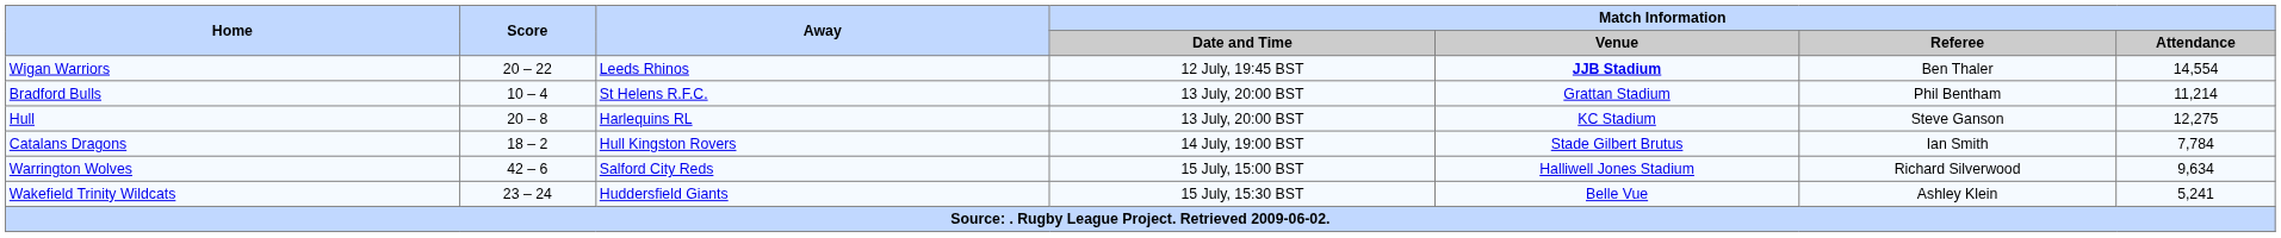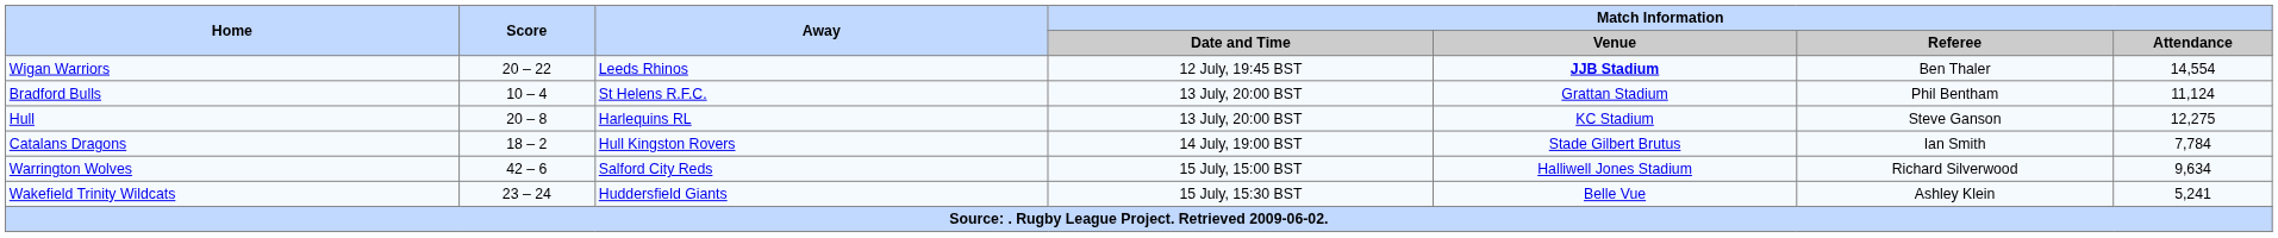 <table border="1" cellpadding="3" cellspacing="0" style="border-collapse:collapse; font-size:80%; text-align:center; width:100%;">
 <tr style="background:#c1d8ff;">
 <th rowspan="2" style="width:20%;">Home</th>
 <th rowspan="2" style="width:6%;">Score</th>
 <th rowspan="2" style="width:20%;">Away</th>
 <th colspan=6>Match Information</th>
 </tr>
 <tr style="background:#ccc;">
 <th width=17%>Date and Time</th>
 <th width=16%>Venue</th>
 <th width=14%>Referee</th>
 <th width=7%>Attendance</th>
 </tr>
 <tr style="background:#f5faff;">
 <td align=left> <a href='#'>Wigan Warriors</a></td>
 <td>20 – 22</td>
 <td align=left> <a href='#'>Leeds Rhinos</a></td>
 <td>12 July, 19:45 BST</td>
 <td><strong><a href='#'>JJB Stadium</a></strong></td>
 <td>Ben Thaler</td>
 <td>14,554</td>
 </tr>
 <tr style="background:#f5faff;">
 <td align=left> <a href='#'>Bradford Bulls</a></td>
 <td>10 – 4</td>
 <td align=left> <a href='#'>St Helens R.F.C.</a></td>
 <td>13 July, 20:00 BST</td>
 <td><a href='#'>Grattan Stadium</a></td>
 <td>Phil Bentham</td>
-<td>11,214</td>
+<td>11,124</td>
 </tr>
 <tr style="background:#f5faff;">
 <td align=left> <a href='#'>Hull</a></td>
 <td>20 – 8</td>
 <td align=left> <a href='#'>Harlequins RL</a></td>
 <td>13 July, 20:00 BST</td>
 <td><a href='#'>KC Stadium</a></td>
 <td>Steve Ganson</td>
 <td>12,275</td>
 </tr>
 <tr style="background:#f5faff;">
 <td align=left> <a href='#'>Catalans Dragons</a></td>
 <td>18 – 2</td>
 <td align=left> <a href='#'>Hull Kingston Rovers</a></td>
 <td>14 July, 19:00 BST</td>
 <td><a href='#'>Stade Gilbert Brutus</a></td>
 <td>Ian Smith</td>
 <td>7,784</td>
 </tr>
 <tr style="background:#f5faff;">
 <td align=left> <a href='#'>Warrington Wolves</a></td>
 <td>42 – 6</td>
 <td align=left> <a href='#'>Salford City Reds</a></td>
 <td>15 July, 15:00 BST</td>
 <td><a href='#'>Halliwell Jones Stadium</a></td>
 <td>Richard Silverwood</td>
 <td>9,634</td>
 </tr>
 <tr style="background:#f5faff;">
 <td align=left> <a href='#'>Wakefield Trinity Wildcats</a></td>
 <td>23 – 24</td>
 <td align=left> <a href='#'>Huddersfield Giants</a></td>
 <td>15 July, 15:30 BST</td>
 <td><a href='#'>Belle Vue</a></td>
 <td>Ashley Klein</td>
 <td>5,241</td>
 </tr>
 <tr style="background:#c1d8ff;">
 <th colspan=10>Source: . Rugby League Project. Retrieved 2009-06-02.</th>
 </tr>
 </table>
